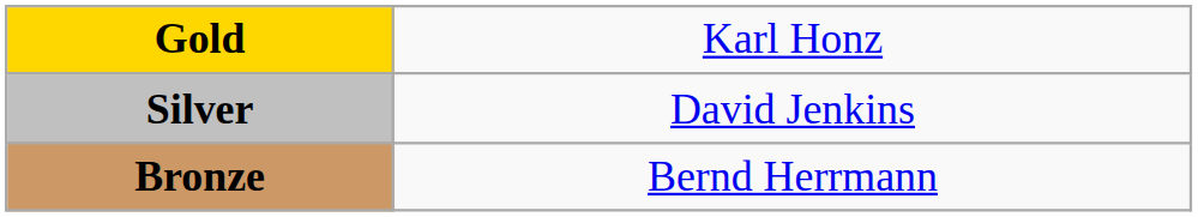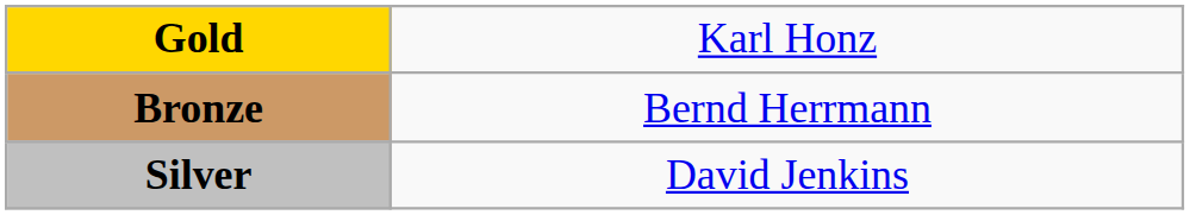 <table class="wikitable" style="text-align:center; " width="35%">
 <tr>
 <td bgcolor="gold"><strong>Gold</strong></td>
 <td><a href='#'>Karl Honz</a><br>  <small><em></em></small></td>
 </tr>
 <tr>
+<td bgcolor="CC9966"><strong>Bronze</strong></td>
+<td><a href='#'>Bernd Herrmann</a><br>  <small><em></em></small></td>
+</tr>
+<tr>
 <td bgcolor="silver"><strong>Silver</strong></td>
 <td><a href='#'>David Jenkins</a><br>  <small><em></em></small></td>
 </tr>
-<tr>
-<td bgcolor="CC9966"><strong>Bronze</strong></td>
-<td><a href='#'>Bernd Herrmann</a><br>  <small><em></em></small></td>
-</tr>
 </table>
